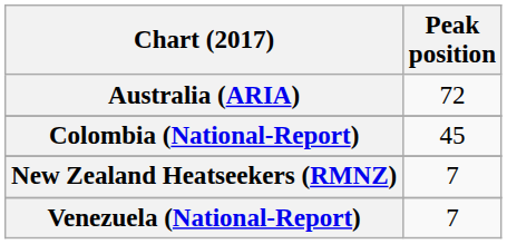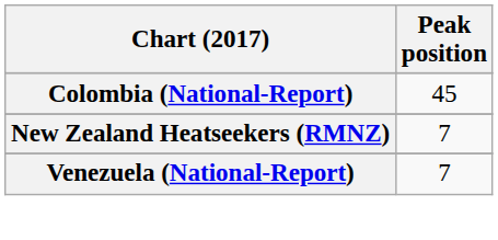 <table class="wikitable sortable plainrowheaders" style="text-align:center">
 <tr>
 <th scope="col">Chart (2017)</th>
 <th scope="col">Peak<br> position</th>
-</tr>
-<tr>
-<th scope="row">Australia (<a href='#'>ARIA</a>)</th>
-<td>72</td>
 </tr>
 <tr>
 </tr>
 <tr>
 <th scope="row">Colombia (<a href='#'>National-Report</a>)</th>
 <td>45</td>
 </tr>
 <tr>
 </tr>
 <tr>
 <th scope="row">New Zealand Heatseekers (<a href='#'>RMNZ</a>)</th>
 <td>7</td>
 </tr>
 <tr>
 </tr>
 <tr>
 </tr>
 <tr>
 <th scope="row">Venezuela (<a href='#'>National-Report</a>)</th>
 <td>7</td>
 </tr>
 </table>
